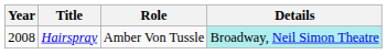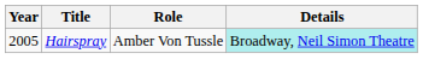 <table class="wikitable sortable">
 <tr>
 <th>Year</th>
 <th>Title</th>
 <th>Role</th>
 <th>Details</th>
 </tr>
 <tr>
-<td>2008</td>
+<td>2005</td>
 <td><em><a href='#'>Hairspray</a></em></td>
 <td>Amber Von Tussle</td>
 <td style="background: paleturquoise;">Broadway, <a href='#'>Neil Simon Theatre</a></td>
 </tr>
 </table>
